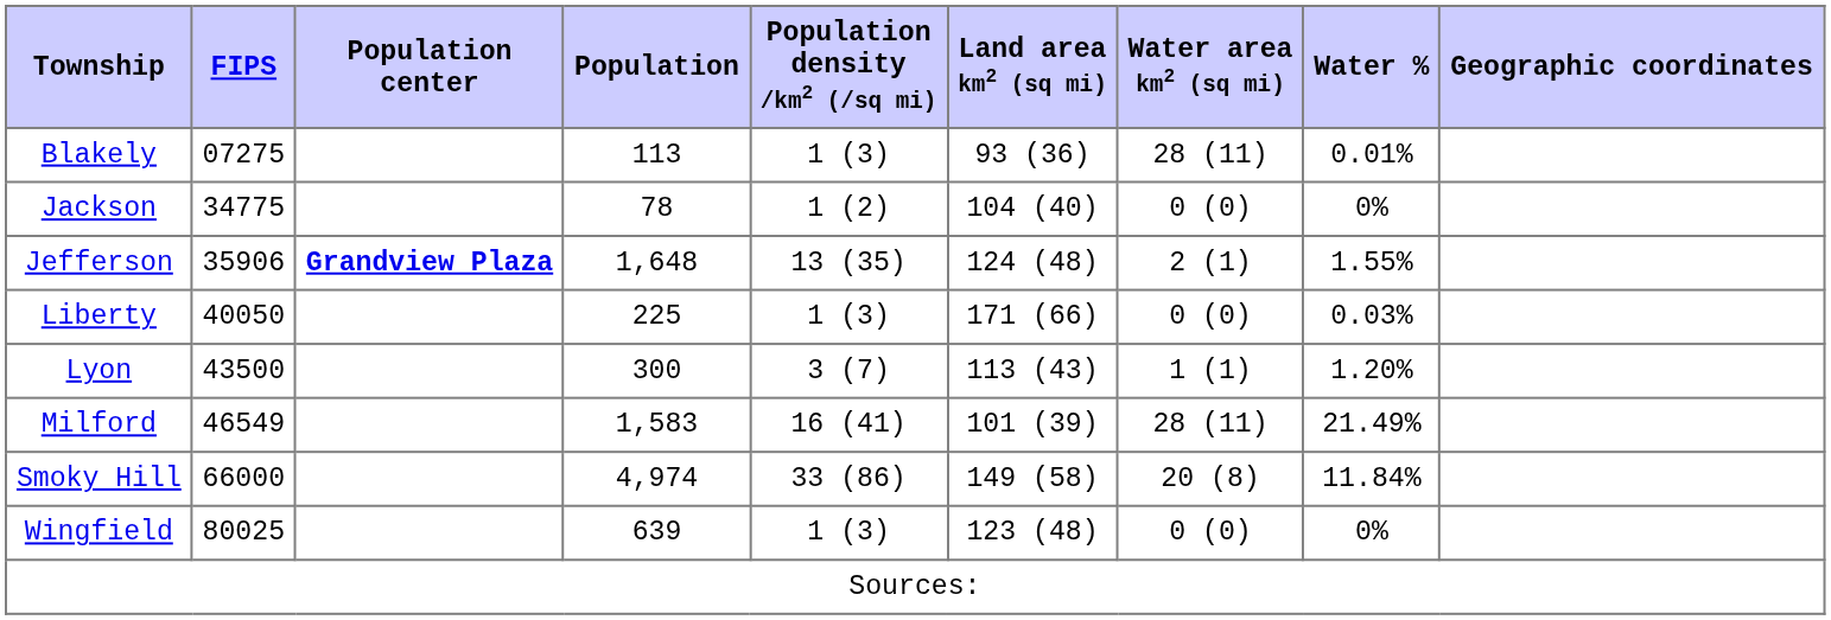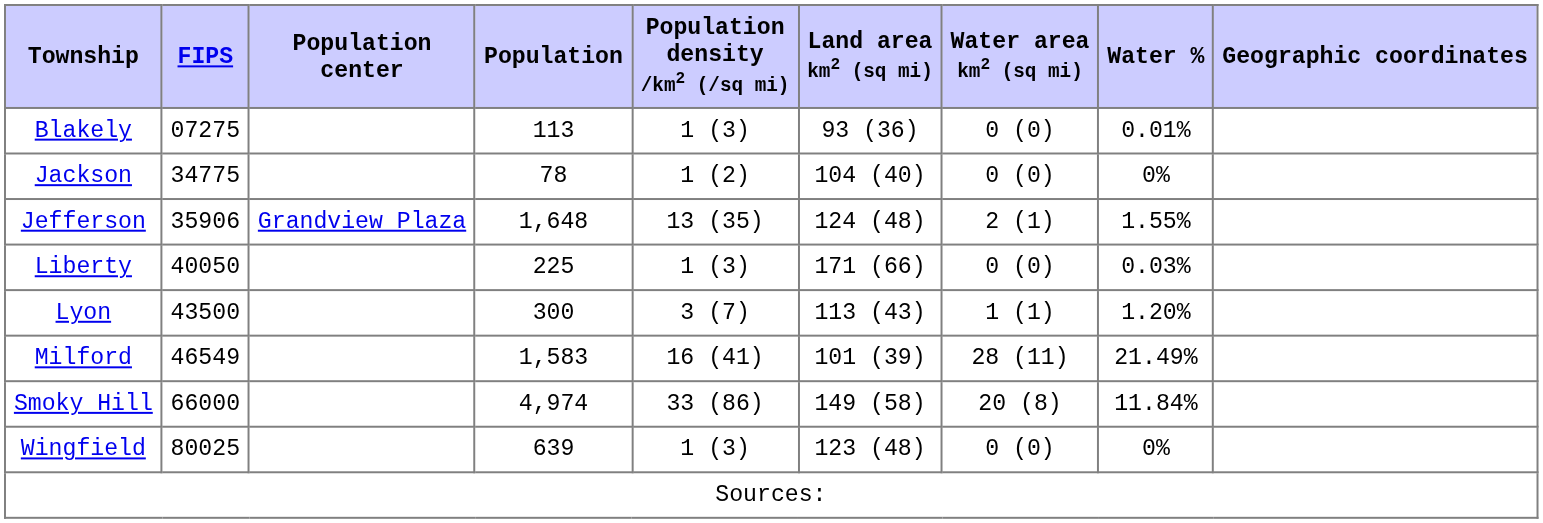 <table class="toccolours" border=1 cellspacing=0 cellpadding=4 style="text-align:center; border-collapse:collapse; font-size:90%;">
 <tr style="background:#ccccff">
 <th>Township</th>
 <th><a href='#'>FIPS</a></th>
 <th>Population<br>center</th>
 <th>Population</th>
 <th>Population<br>density<br><small>/km<sup>2</sup> (/sq mi)</small></th>
 <th>Land area<br><small>km<sup>2</sup> (sq mi)</small></th>
 <th>Water area<br><small>km<sup>2</sup> (sq mi)</small></th>
 <th>Water %</th>
 <th>Geographic coordinates</th>
 </tr>
 <tr>
 <td><a href='#'>Blakely</a></td>
 <td>07275</td>
 <td></td>
 <td>113</td>
 <td>1 (3)</td>
 <td>93 (36)</td>
-<td>28 (11)</td>
+<td>0 (0)</td>
 <td>0.01%</td>
 <td></td>
 </tr>
 <tr>
 <td><a href='#'>Jackson</a></td>
 <td>34775</td>
 <td></td>
 <td>78</td>
 <td>1 (2)</td>
 <td>104 (40)</td>
 <td>0 (0)</td>
 <td>0%</td>
 <td></td>
 </tr>
 <tr>
 <td><a href='#'>Jefferson</a></td>
 <td>35906</td>
-<td><strong><a href='#'>Grandview Plaza</a></strong></td>
+<td><a href='#'>Grandview Plaza</a></td>
 <td>1,648</td>
 <td>13 (35)</td>
 <td>124 (48)</td>
 <td>2 (1)</td>
 <td>1.55%</td>
 <td></td>
 </tr>
 <tr>
 <td><a href='#'>Liberty</a></td>
 <td>40050</td>
 <td></td>
 <td>225</td>
 <td>1 (3)</td>
 <td>171 (66)</td>
 <td>0 (0)</td>
 <td>0.03%</td>
 <td></td>
 </tr>
 <tr>
 <td><a href='#'>Lyon</a></td>
 <td>43500</td>
 <td></td>
 <td>300</td>
 <td>3 (7)</td>
 <td>113 (43)</td>
 <td>1 (1)</td>
 <td>1.20%</td>
 <td></td>
 </tr>
 <tr>
 <td><a href='#'>Milford</a></td>
 <td>46549</td>
 <td></td>
 <td>1,583</td>
 <td>16 (41)</td>
 <td>101 (39)</td>
 <td>28 (11)</td>
 <td>21.49%</td>
 <td></td>
 </tr>
 <tr>
 <td><a href='#'>Smoky Hill</a></td>
 <td>66000</td>
 <td></td>
 <td>4,974</td>
 <td>33 (86)</td>
 <td>149 (58)</td>
 <td>20 (8)</td>
 <td>11.84%</td>
 <td></td>
 </tr>
 <tr>
 <td><a href='#'>Wingfield</a></td>
 <td>80025</td>
 <td></td>
 <td>639</td>
 <td>1 (3)</td>
 <td>123 (48)</td>
 <td>0 (0)</td>
 <td>0%</td>
 <td></td>
 </tr>
 <tr>
 <td colspan=9>Sources: </td>
 </tr>
 </table>
